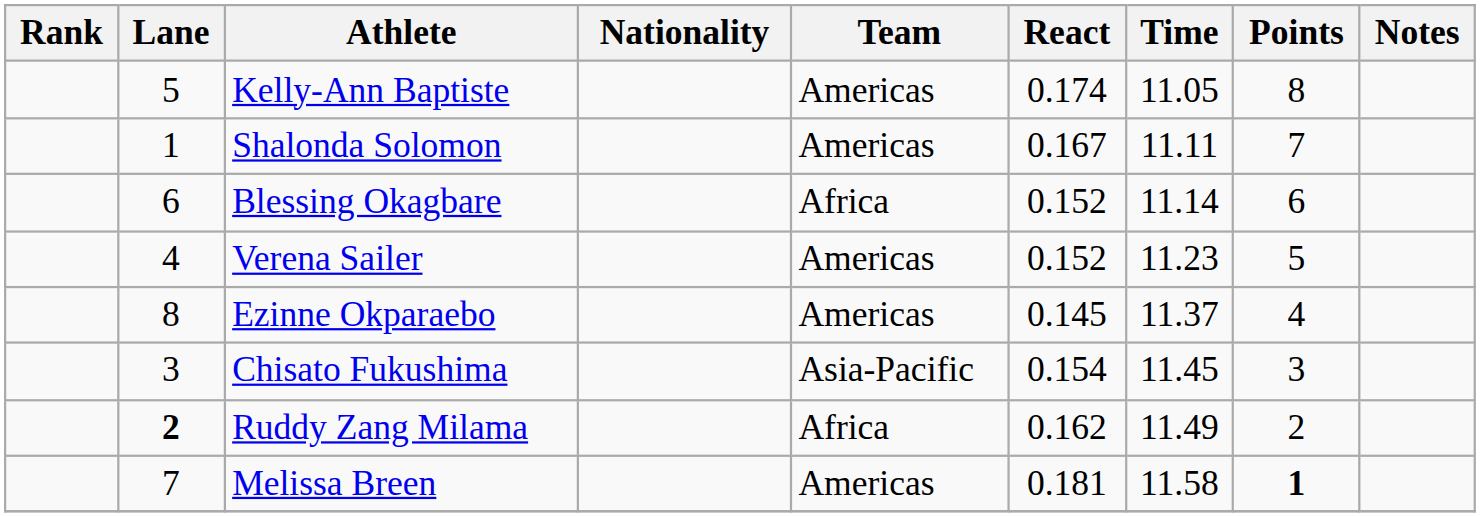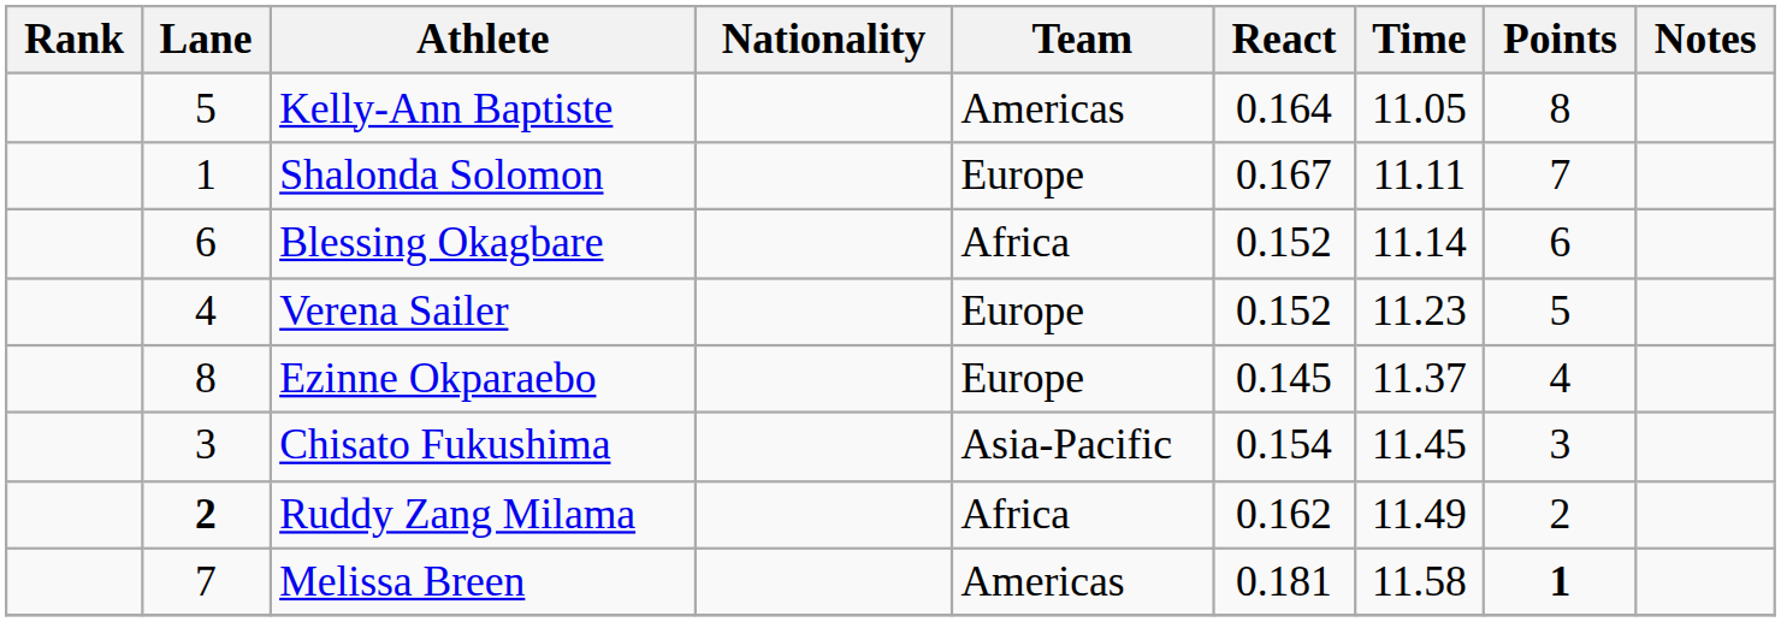 <table class="wikitable sortable" style="text-align:center" width="75%">
 <tr>
 <th>Rank</th>
 <th>Lane</th>
 <th>Athlete</th>
 <th>Nationality</th>
 <th>Team</th>
 <th>React</th>
 <th>Time</th>
 <th>Points</th>
 <th>Notes</th>
 </tr>
 <tr>
 <td></td>
 <td>5</td>
 <td align="left"><a href='#'>Kelly-Ann Baptiste</a></td>
 <td align=left></td>
 <td align=left>Americas</td>
-<td>0.174</td>
+<td>0.164</td>
 <td>11.05</td>
 <td>8</td>
 <td></td>
 </tr>
 <tr>
 <td></td>
 <td>1</td>
 <td align="left"><a href='#'>Shalonda Solomon</a></td>
 <td align=left></td>
-<td align=left>Americas</td>
+<td align=left>Europe</td>
 <td>0.167</td>
 <td>11.11</td>
 <td>7</td>
 <td></td>
 </tr>
 <tr>
 <td></td>
 <td>6</td>
 <td align="left"><a href='#'>Blessing Okagbare</a></td>
 <td align=left></td>
 <td align=left>Africa</td>
 <td>0.152</td>
 <td>11.14</td>
 <td>6</td>
 <td></td>
 </tr>
 <tr>
 <td></td>
 <td>4</td>
 <td align="left"><a href='#'>Verena Sailer</a></td>
 <td align=left></td>
-<td align=left>Americas</td>
+<td align=left>Europe</td>
 <td>0.152</td>
 <td>11.23</td>
 <td>5</td>
 <td></td>
 </tr>
 <tr>
 <td></td>
 <td>8</td>
 <td align="left"><a href='#'>Ezinne Okparaebo</a></td>
 <td align=left></td>
-<td align=left>Americas</td>
+<td align=left>Europe</td>
 <td>0.145</td>
 <td>11.37</td>
 <td>4</td>
 <td></td>
 </tr>
 <tr>
 <td></td>
 <td>3</td>
 <td align="left"><a href='#'>Chisato Fukushima</a></td>
 <td align=left></td>
 <td align=left>Asia-Pacific</td>
 <td>0.154</td>
 <td>11.45</td>
 <td>3</td>
 <td></td>
 </tr>
 <tr>
 <td></td>
 <td><strong>2</strong></td>
 <td align="left"><a href='#'>Ruddy Zang Milama</a></td>
 <td align=left></td>
 <td align=left>Africa</td>
 <td>0.162</td>
 <td>11.49</td>
 <td>2</td>
 <td></td>
 </tr>
 <tr>
 <td></td>
 <td>7</td>
 <td align="left"><a href='#'>Melissa Breen</a></td>
 <td align=left></td>
 <td align=left>Americas</td>
 <td>0.181</td>
 <td>11.58</td>
 <td><strong>1</strong></td>
 <td></td>
 </tr>
 <tr>
 </tr>
 </table>
